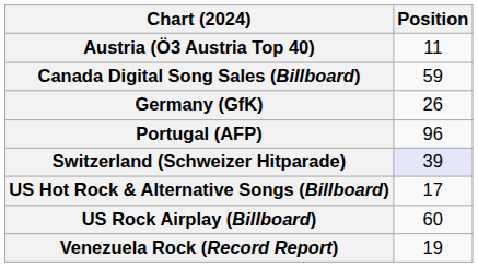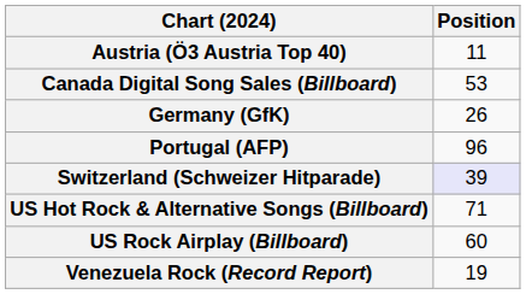 <table class="wikitable sortable plainrowheaders" style="text-align:center">
 <tr>
 <th scope="col">Chart (2024)</th>
 <th scope="col">Position</th>
 </tr>
 <tr>
 <th scope="row">Austria (Ö3 Austria Top 40)</th>
 <td>11</td>
 </tr>
 <tr>
 <th scope="row">Canada Digital Song Sales (<em>Billboard</em>)</th>
-<td>59</td>
+<td>53</td>
 </tr>
 <tr>
 <th scope="row">Germany (GfK)</th>
 <td>26</td>
 </tr>
 <tr>
 <th scope="row">Portugal (AFP)</th>
 <td>96</td>
 </tr>
 <tr>
 <th scope="row">Switzerland (Schweizer Hitparade)</th>
 <td style="background: lavender;">39</td>
 </tr>
 <tr>
 <th scope="row">US Hot Rock & Alternative Songs (<em>Billboard</em>)</th>
-<td>17</td>
+<td>71</td>
 </tr>
 <tr>
 <th scope="row">US Rock Airplay (<em>Billboard</em>)</th>
 <td>60</td>
 </tr>
 <tr>
 <th scope="row">Venezuela Rock (<em>Record Report</em>)</th>
 <td>19</td>
 </tr>
 </table>
